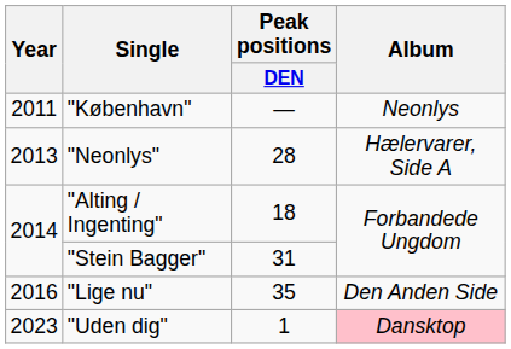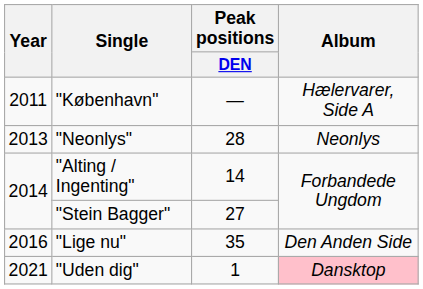 <table class="wikitable">
 <tr>
 <th align="center" rowspan="2" width="10">Year</th>
 <th align="center" rowspan="2" width="120">Single</th>
 <th align="center" colspan="1" width="20">Peak positions</th>
 <th align="center" rowspan="2" width="120">Album</th>
 </tr>
 <tr>
 <th scope="col" style="width:3em;font-size:90%;"><a href='#'>DEN</a><br></th>
 </tr>
 <tr>
 <td style="text-align:center;">2011</td>
 <td>"København" <br> </td>
 <td style="text-align:center;">—</td>
-<td style="text-align:center;"><em>Neonlys</em></td>
+<td style="text-align:center;"><em>Hælervarer, Side A</em></td>
 </tr>
 <tr>
 <td style="text-align:center;">2013</td>
 <td>"Neonlys"</td>
 <td style="text-align:center;">28</td>
-<td style="text-align:center;"><em>Hælervarer, Side A</em></td>
+<td style="text-align:center;"><em>Neonlys</em></td>
 </tr>
 <tr>
 <td style="text-align:center;" rowspan=2>2014</td>
 <td>"Alting / Ingenting"</td>
-<td style="text-align:center;">18</td>
+<td style="text-align:center;">14</td>
 <td style="text-align:center;" rowspan="2"><em>Forbandede Ungdom</em></td>
 </tr>
 <tr>
 <td>"Stein Bagger" <br> </td>
-<td style="text-align:center;">31</td>
+<td style="text-align:center;">27</td>
 </tr>
 <tr>
 <td style="text-align:center;">2016</td>
 <td>"Lige nu" <br> </td>
 <td style="text-align:center;">35</td>
 <td style="text-align:center;"><em>Den Anden Side</em></td>
 </tr>
 <tr>
-<td style="text-align:center;">2023</td>
+<td style="text-align:center;">2021</td>
 <td>"Uden dig"</td>
 <td style="text-align:center;">1</td>
 <td style="background: pink; text-align:center;"><em>Dansktop</em></td>
 </tr>
 </table>
